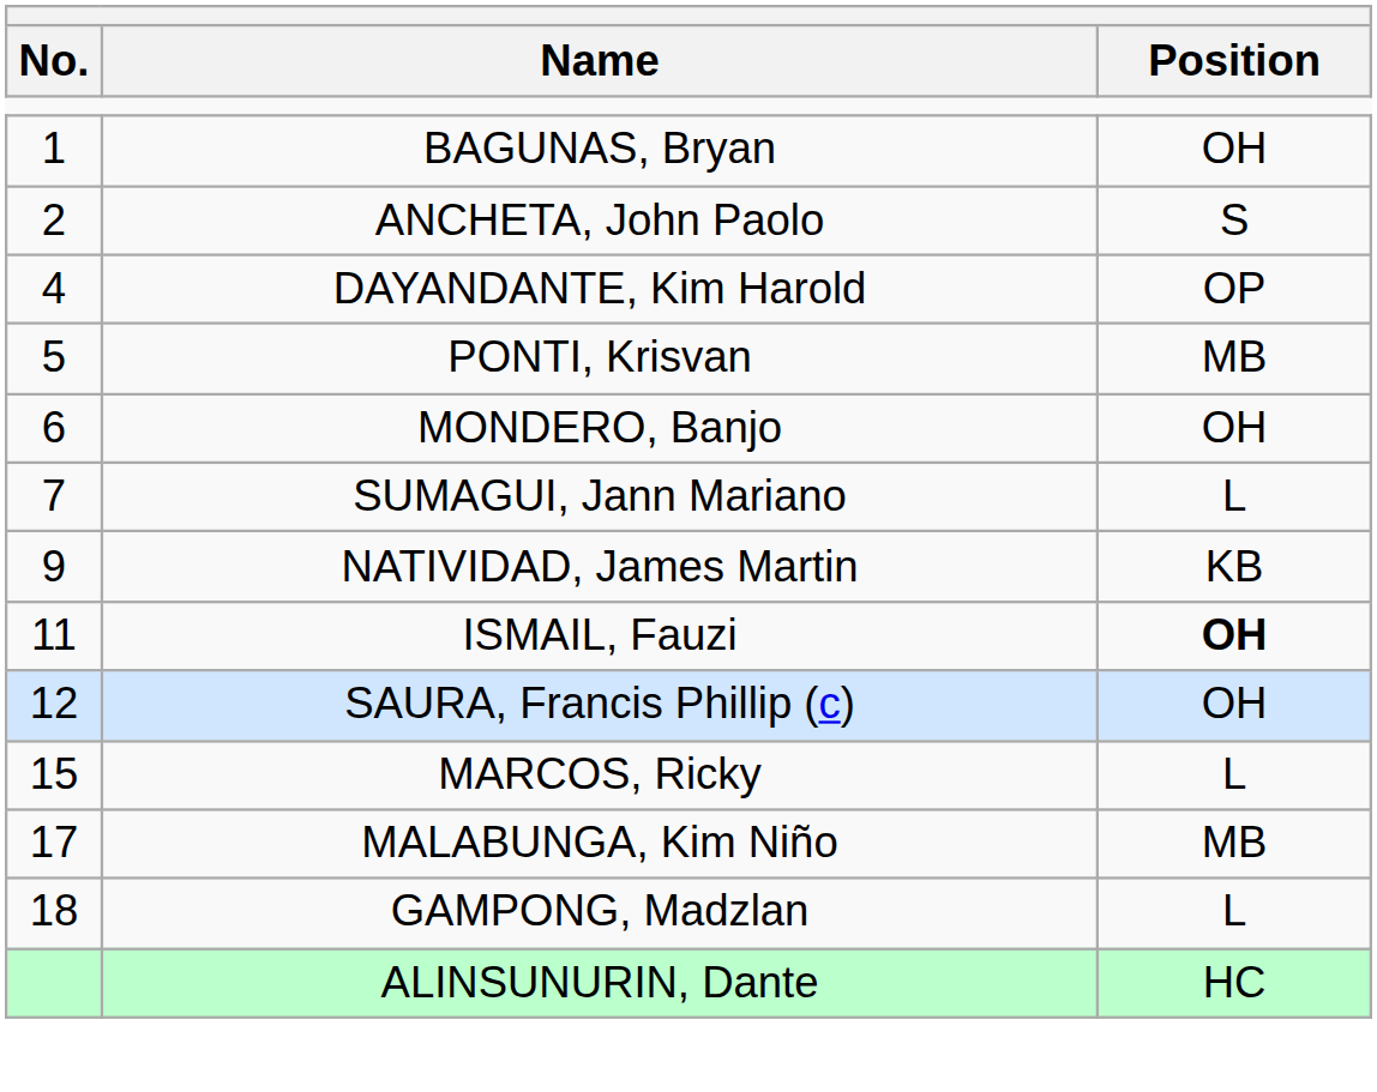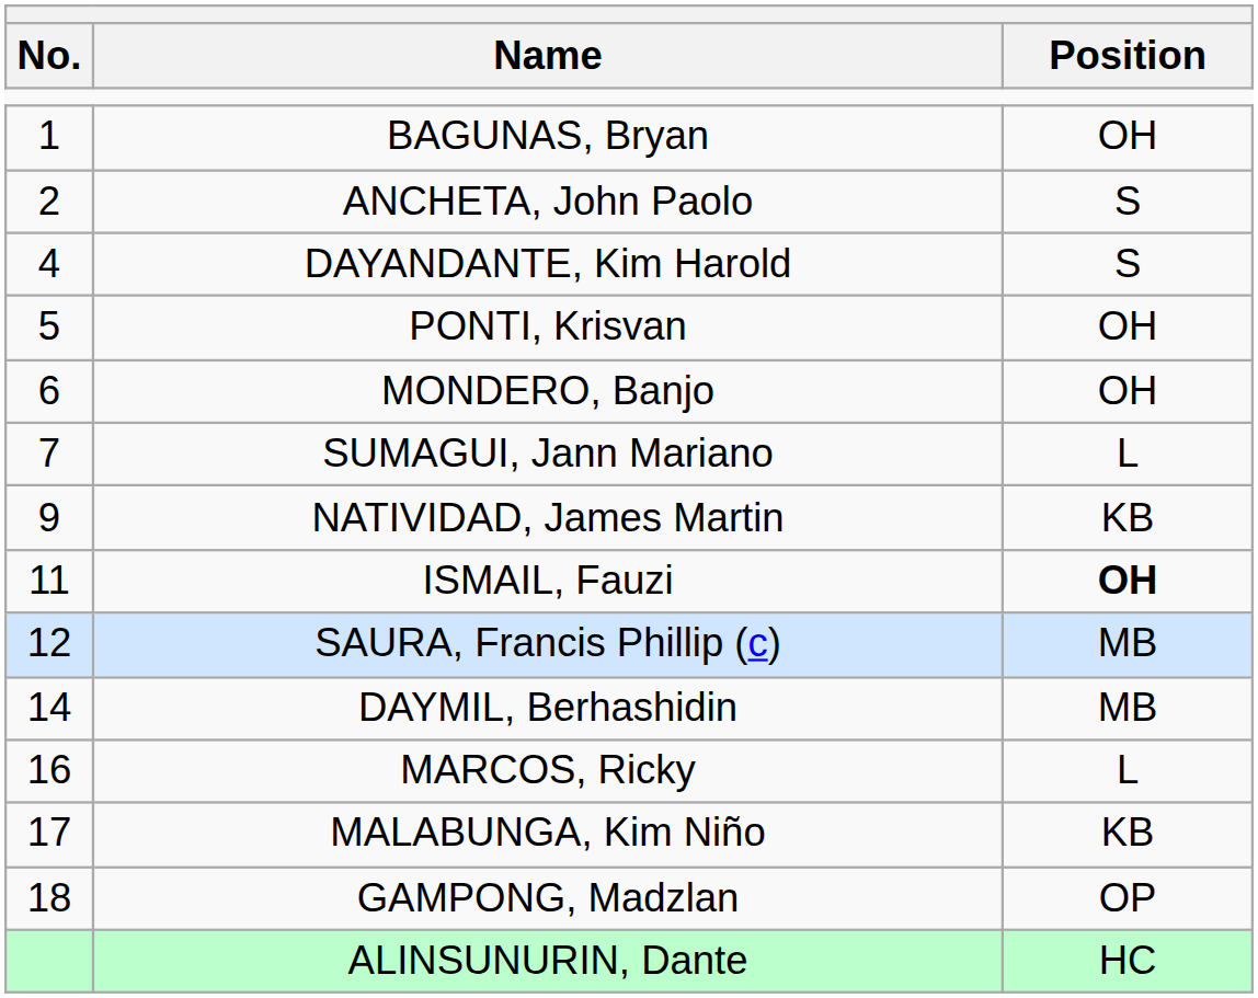 <table class='wikitable mw-collapsible' style="text-align: center; width: 500px; border: none">
 <tr>
 <th style='text-align: left;' colspan=3></th>
 </tr>
 <tr>
 <th style='width: 7%;'>No.</th>
 <th>Name</th>
 <th style='width: 20%;'>Position</th>
 </tr>
 <tr>
 <td style='border: none;'></td>
 </tr>
 <tr>
 <td>1</td>
 <td>BAGUNAS, Bryan</td>
 <td>OH</td>
 </tr>
 <tr>
 <td>2</td>
 <td>ANCHETA, John Paolo</td>
 <td>S</td>
 </tr>
 <tr>
 <td>4</td>
 <td>DAYANDANTE, Kim Harold</td>
-<td>OP</td>
+<td>S</td>
 </tr>
 <tr>
 <td>5</td>
 <td>PONTI, Krisvan</td>
-<td>MB</td>
+<td>OH</td>
 </tr>
 <tr>
 <td>6</td>
 <td>MONDERO, Banjo</td>
 <td>OH</td>
 </tr>
 <tr>
 <td>7</td>
 <td>SUMAGUI, Jann Mariano</td>
 <td>L</td>
 </tr>
 <tr>
 <td>9</td>
 <td>NATIVIDAD, James Martin</td>
 <td>KB</td>
 </tr>
 <tr>
 <td>11</td>
 <td>ISMAIL, Fauzi</td>
 <td><strong>OH</strong></td>
 </tr>
 <tr bgcolor=#D0E6FF>
 <td>12</td>
 <td>SAURA, Francis Phillip (<a href='#'>c</a>)</td>
-<td>OH</td>
+<td>MB</td>
 </tr>
 <tr>
-<td>15</td>
+<td>14</td>
+<td>DAYMIL, Berhashidin</td>
+<td>MB</td>
+</tr>
+<tr>
+<td>16</td>
 <td>MARCOS, Ricky</td>
 <td>L</td>
 </tr>
 <tr>
 <td>17</td>
 <td>MALABUNGA, Kim Niño</td>
-<td>MB</td>
+<td>KB</td>
 </tr>
 <tr>
 <td>18</td>
 <td>GAMPONG, Madzlan</td>
-<td>L</td>
+<td>OP</td>
 </tr>
 <tr bgcolor=#BBFFCC>
 <td></td>
 <td>ALINSUNURIN, Dante</td>
 <td>HC</td>
 </tr>
 </table>
